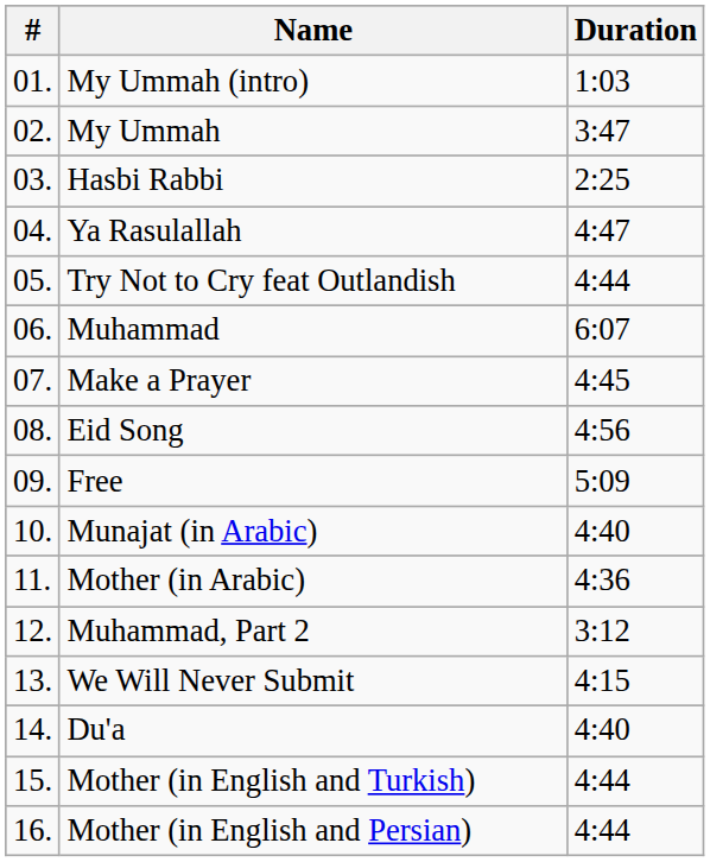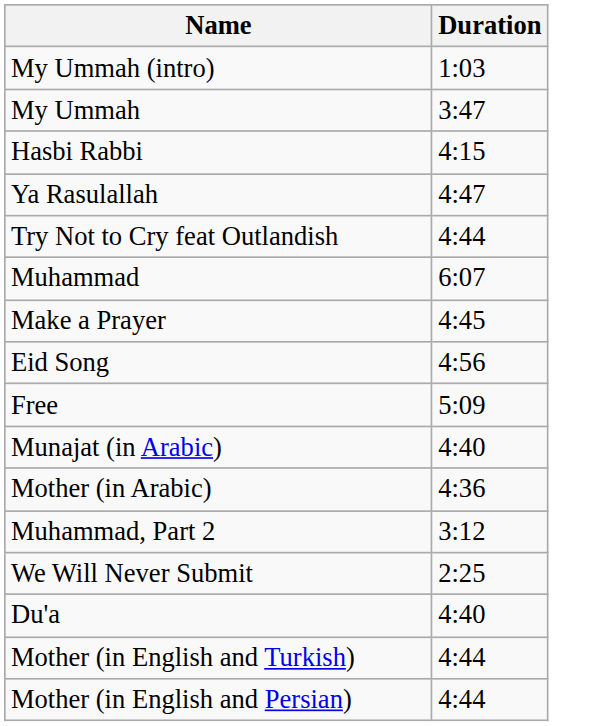 <table class="wikitable">
 <tr>
-<th>#</th>
 <th width="250">Name</th>
 <th>Duration</th>
 </tr>
 <tr>
-<td>01.</td>
 <td>My Ummah (intro)</td>
 <td>1:03</td>
 </tr>
 <tr>
-<td>02.</td>
 <td>My Ummah</td>
 <td>3:47</td>
 </tr>
 <tr>
-<td>03.</td>
 <td>Hasbi Rabbi</td>
-<td>2:25</td>
+<td>4:15</td>
 </tr>
 <tr>
-<td>04.</td>
 <td>Ya Rasulallah</td>
 <td>4:47</td>
 </tr>
 <tr>
-<td>05.</td>
 <td>Try Not to Cry feat Outlandish</td>
 <td>4:44</td>
 </tr>
 <tr>
-<td>06.</td>
 <td>Muhammad</td>
 <td>6:07</td>
 </tr>
 <tr>
-<td>07.</td>
 <td>Make a Prayer</td>
 <td>4:45</td>
 </tr>
 <tr>
-<td>08.</td>
 <td>Eid Song</td>
 <td>4:56</td>
 </tr>
 <tr>
-<td>09.</td>
 <td>Free</td>
 <td>5:09</td>
 </tr>
 <tr>
-<td>10.</td>
 <td>Munajat (in <a href='#'>Arabic</a>)</td>
 <td>4:40</td>
 </tr>
 <tr>
-<td>11.</td>
 <td>Mother (in Arabic)</td>
 <td>4:36</td>
 </tr>
 <tr>
-<td>12.</td>
 <td>Muhammad, Part 2</td>
 <td>3:12</td>
 </tr>
 <tr>
-<td>13.</td>
 <td>We Will Never Submit</td>
-<td>4:15</td>
+<td>2:25</td>
 </tr>
 <tr>
-<td>14.</td>
 <td>Du'a</td>
 <td>4:40</td>
 </tr>
 <tr>
-<td>15.</td>
 <td>Mother (in English and <a href='#'>Turkish</a>)</td>
 <td>4:44</td>
 </tr>
 <tr>
-<td>16.</td>
 <td>Mother (in English and <a href='#'>Persian</a>)</td>
 <td>4:44</td>
 </tr>
 </table>
